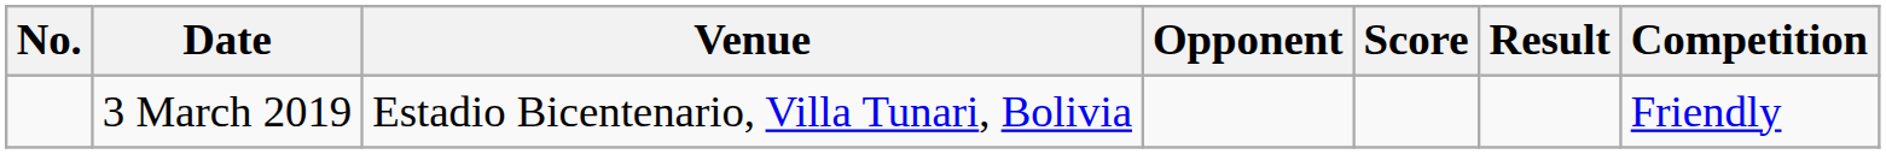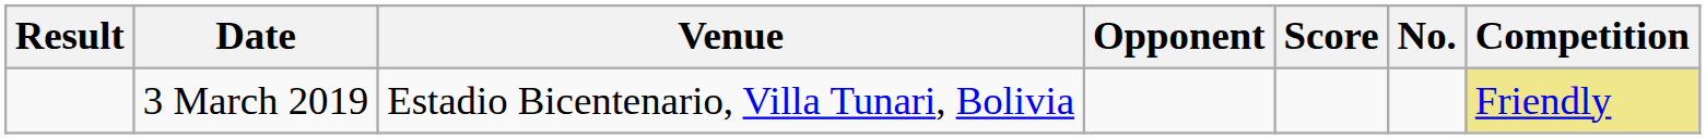 <table class="wikitable">
 <tr>
-<th>No.</th>
+<th>Result</th>
 <th>Date</th>
 <th>Venue</th>
 <th>Opponent</th>
 <th>Score</th>
-<th>Result</th>
+<th>No.</th>
 <th>Competition</th>
 </tr>
 <tr>
 <td></td>
 <td>3 March 2019</td>
 <td>Estadio Bicentenario, <a href='#'>Villa Tunari</a>, <a href='#'>Bolivia</a></td>
 <td></td>
 <td></td>
 <td></td>
-<td><a href='#'>Friendly</a></td>
+<td style="background: khaki;"><a href='#'>Friendly</a></td>
 </tr>
 </table>
